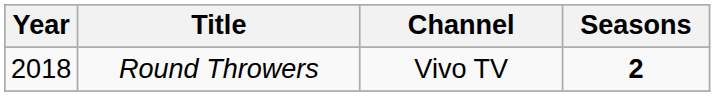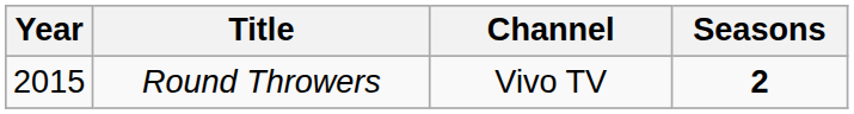 <table class="wikitable" style="text-align:center">
 <tr>
 <th scope="col" style="width:2em">Year</th>
 <th scope="col" style="width:10em">Title</th>
 <th scope="col" style="width:7em">Channel</th>
 <th scope="col" style="width:5em">Seasons</th>
 </tr>
 <tr>
-<td>2018</td>
+<td>2015</td>
 <td><em>Round Throwers</em></td>
 <td>Vivo TV</td>
 <td><strong>2</strong></td>
 </tr>
 </table>
